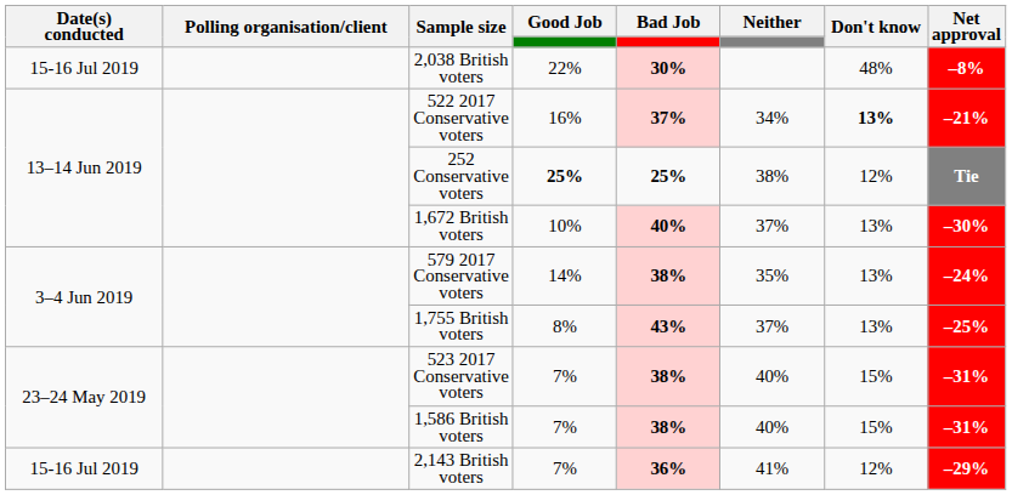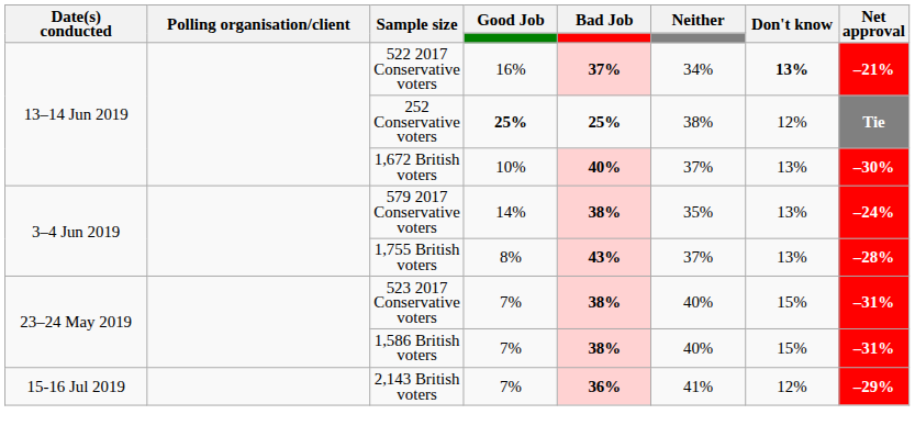 <table class="wikitable collapsible sortable" style="text-align:center;font-size:95%;line-height:14px;">
 <tr>
 <th rowspan="2" style="width:125px;">Date(s)<br>conducted</th>
 <th rowspan="2" style="width:200px;">Polling organisation/client</th>
 <th rowspan="2" style="width:60px;">Sample size</th>
 <th class="unsortable" style="width:80px;">Good Job</th>
 <th class="unsortable" style="width: 80px;">Bad Job</th>
 <th class="unsortable" style="width:80px;">Neither</th>
 <th rowspan="2" class="unsortable" style="width:80px;">Don't know</th>
 <th rowspan="2" class="unsortable" style="width:20px;">Net approval</th>
 </tr>
 <tr>
 <th class="unsortable" style="background:green;width:60px;"></th>
 <th class="unsortable" style="background:red;width:60px;"></th>
 <th class="unsortable" style="background:grey;width:60px;"></th>
-</tr>
-<tr>
-<td>15-16 Jul 2019</td>
-<td></td>
-<td>2,038 British voters</td>
-<td>22%</td>
-<td style="background:#FFD2D2"><strong>30%</strong></td>
-<td></td>
-<td>48%</td>
-<td style="background:red;color:white;"><strong>–8%</strong></td>
 </tr>
 <tr>
 <td rowspan="3">13–14 Jun 2019</td>
 <td rowspan="3"></td>
 <td>522 2017 Conservative voters</td>
 <td>16%</td>
 <td style="background:#FFD2D2"><strong>37%</strong></td>
 <td>34%</td>
 <td><strong>13%</strong></td>
 <td style="background:red;color:white;"><strong>–21%</strong></td>
 </tr>
 <tr>
 <td>252 Conservative voters</td>
 <td><strong>25%</strong></td>
 <td><strong>25%</strong></td>
 <td>38%</td>
 <td>12%</td>
 <td style="background:gray;color:white;"><strong>Tie</strong></td>
 </tr>
 <tr>
 <td>1,672 British voters</td>
 <td>10%</td>
 <td style="background:#FFD2D2"><strong>40%</strong></td>
 <td>37%</td>
 <td>13%</td>
 <td style="background:red;color:white;"><strong>–30%</strong></td>
 </tr>
 <tr>
 <td rowspan="2">3–4 Jun 2019</td>
 <td rowspan="2"></td>
 <td>579 2017 Conservative voters</td>
 <td>14%</td>
 <td style="background:#FFD2D2"><strong>38%</strong></td>
 <td>35%</td>
 <td>13%</td>
 <td style="background:red;color:white;"><strong>–24%</strong></td>
 </tr>
 <tr>
 <td>1,755 British voters</td>
 <td>8%</td>
 <td style="background:#FFD2D2"><strong>43%</strong></td>
 <td>37%</td>
 <td>13%</td>
-<td style="background:red;color:white;"><strong>–25%</strong></td>
+<td style="background:red;color:white;"><strong>–28%</strong></td>
 </tr>
 <tr>
 <td rowspan="2">23–24 May 2019</td>
 <td rowspan="2"></td>
 <td>523 2017 Conservative voters</td>
 <td>7%</td>
 <td style="background:#FFD2D2"><strong>38%</strong></td>
 <td>40%</td>
 <td>15%</td>
 <td style="background:red;color:white;"><strong>–31%</strong></td>
 </tr>
 <tr>
 <td>1,586 British voters</td>
 <td>7%</td>
 <td style="background:#FFD2D2"><strong>38%</strong></td>
 <td>40%</td>
 <td>15%</td>
 <td style="background:red;color:white;"><strong>–31%</strong></td>
 </tr>
 <tr>
 <td>15-16 Jul 2019</td>
 <td></td>
 <td>2,143 British voters</td>
 <td>7%</td>
 <td style="background:#FFD2D2"><strong>36%</strong></td>
 <td>41%</td>
 <td>12%</td>
 <td style="background:red;color:white;"><strong>–29%</strong></td>
 </tr>
 </table>
